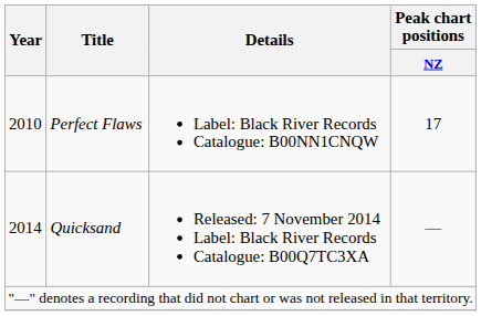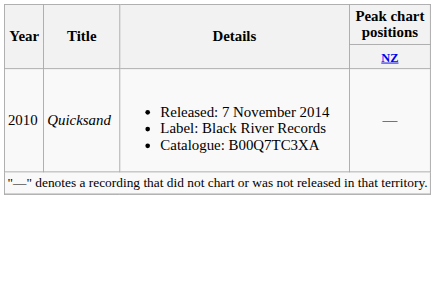 <table class="wikitable plainrowheaders">
 <tr>
 <th rowspan="2">Year</th>
 <th rowspan="2">Title</th>
 <th rowspan="2">Details</th>
 <th>Peak chart<br>positions</th>
 </tr>
 <tr>
 <th><small><a href='#'>NZ</a></small></th>
 </tr>
 <tr>
 <td>2010</td>
-<td><em>Perfect Flaws</em></td>
-<td><br><ul><li>Label: Black River Records</li><li>Catalogue: B00NN1CNQW</li></ul></td>
-<td align="center">17</td>
-</tr>
-<tr>
-<td>2014</td>
 <td><em>Quicksand</em></td>
 <td><br><ul><li>Released: 7 November 2014</li><li>Label: Black River Records</li><li>Catalogue: B00Q7TC3XA</li></ul></td>
 <td align="center">—</td>
 </tr>
 <tr>
 <td colspan="4" style="font-size:90%" align="center">"—" denotes a recording that did not chart or was not released in that territory.</td>
 </tr>
 <tr>
 </tr>
 </table>
